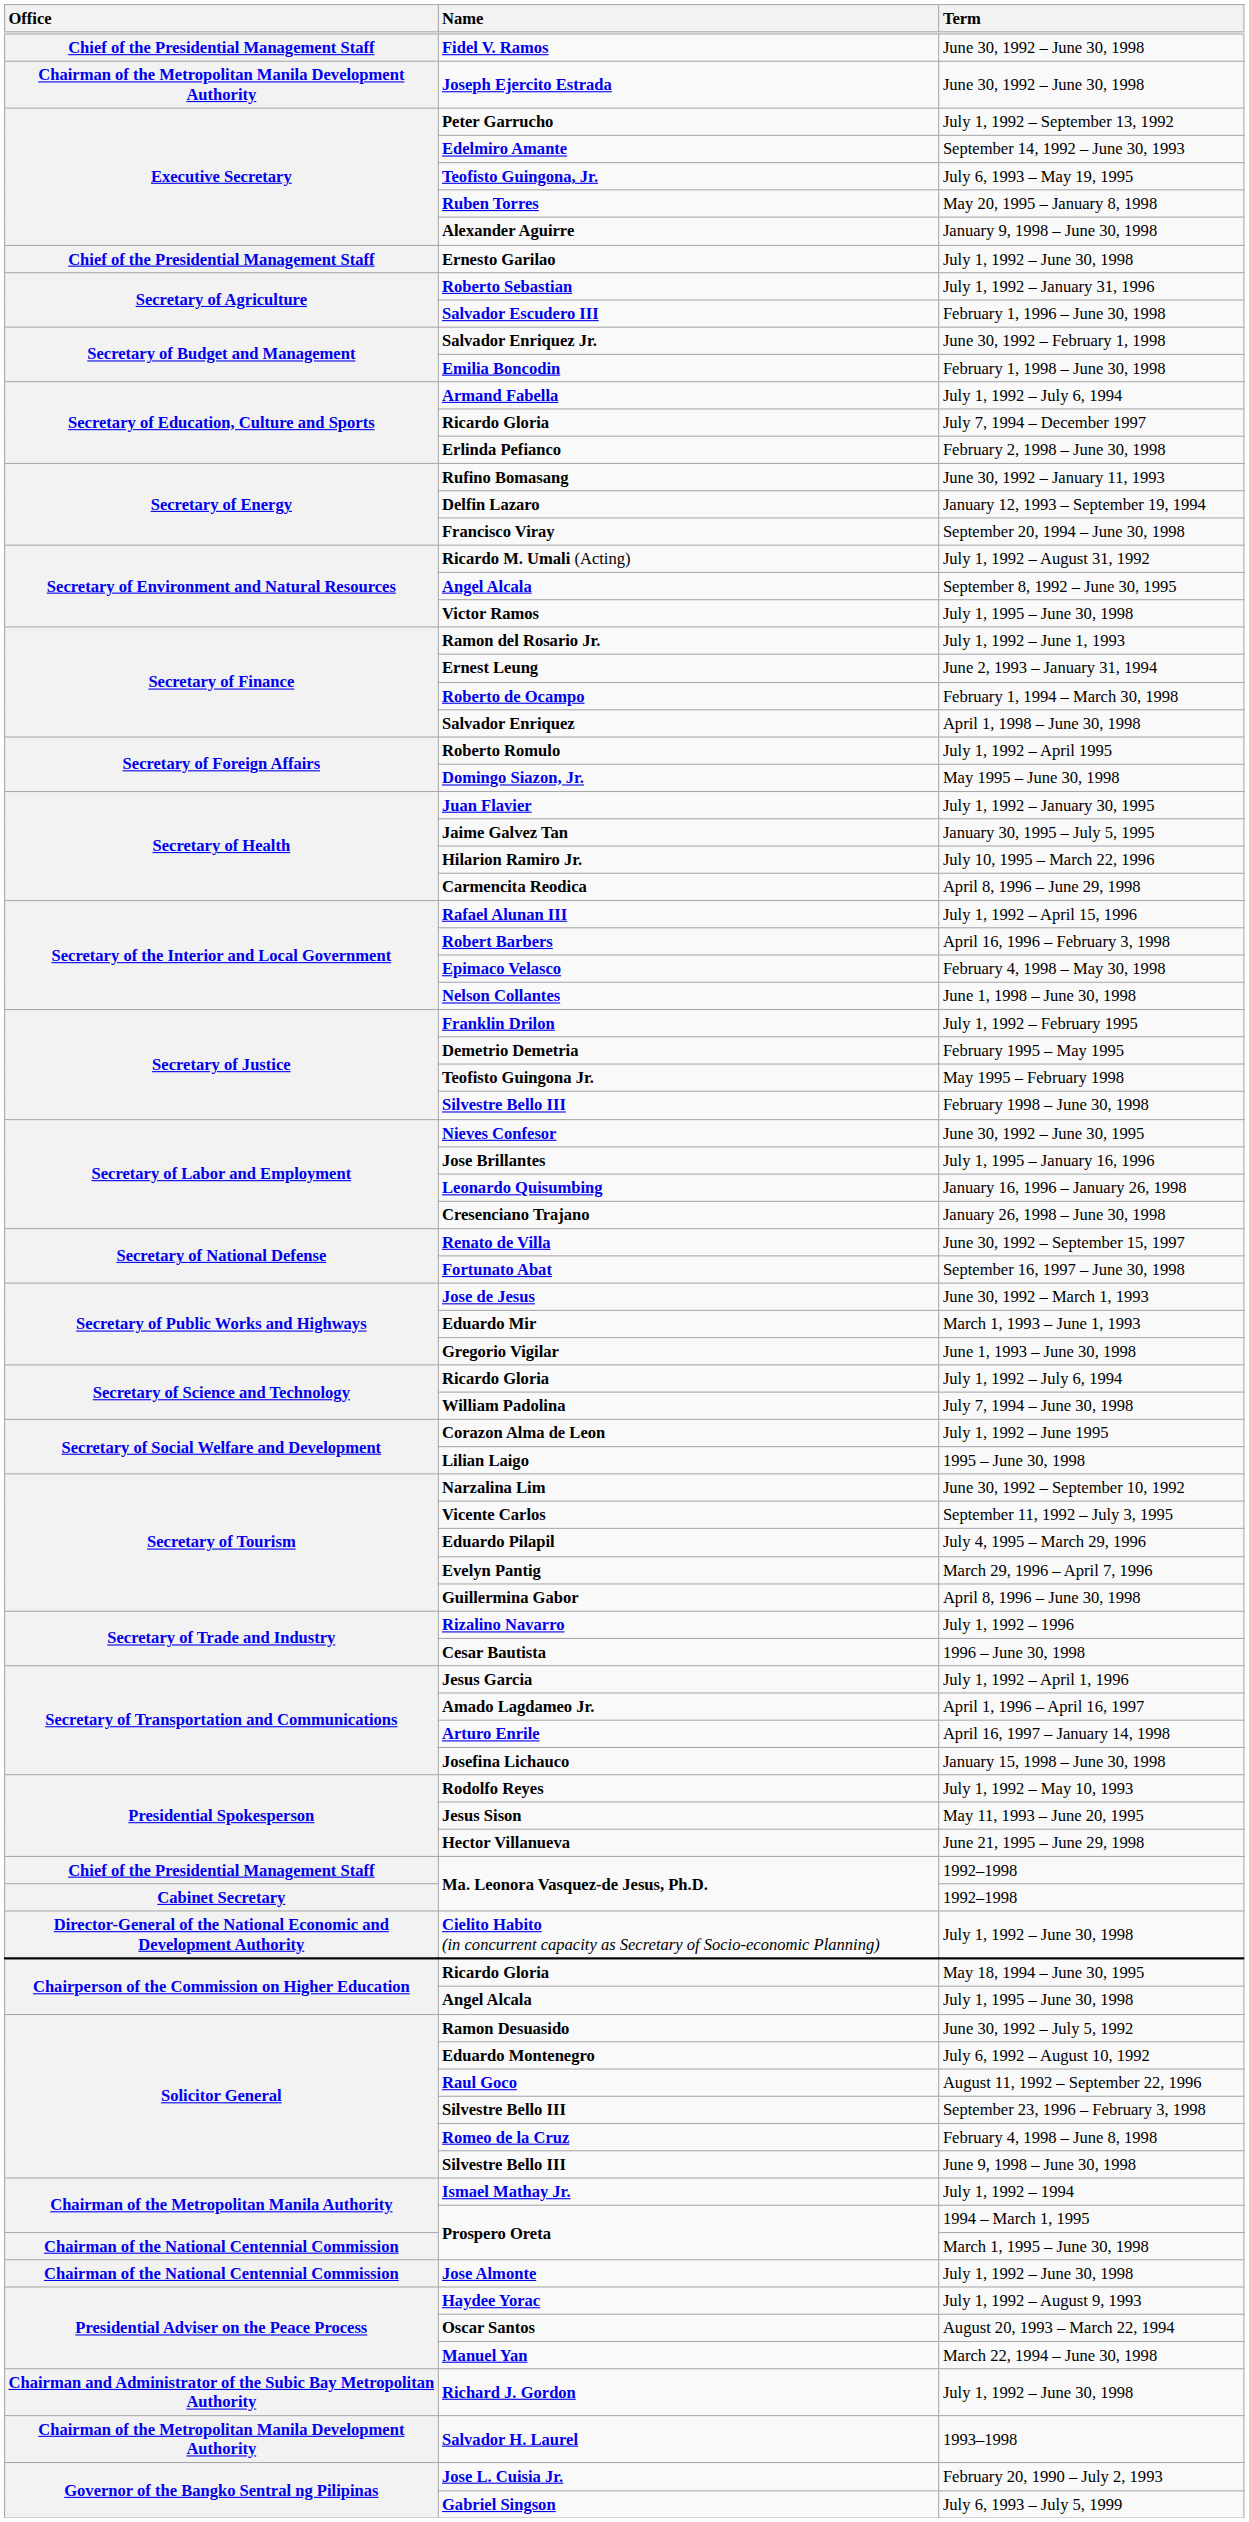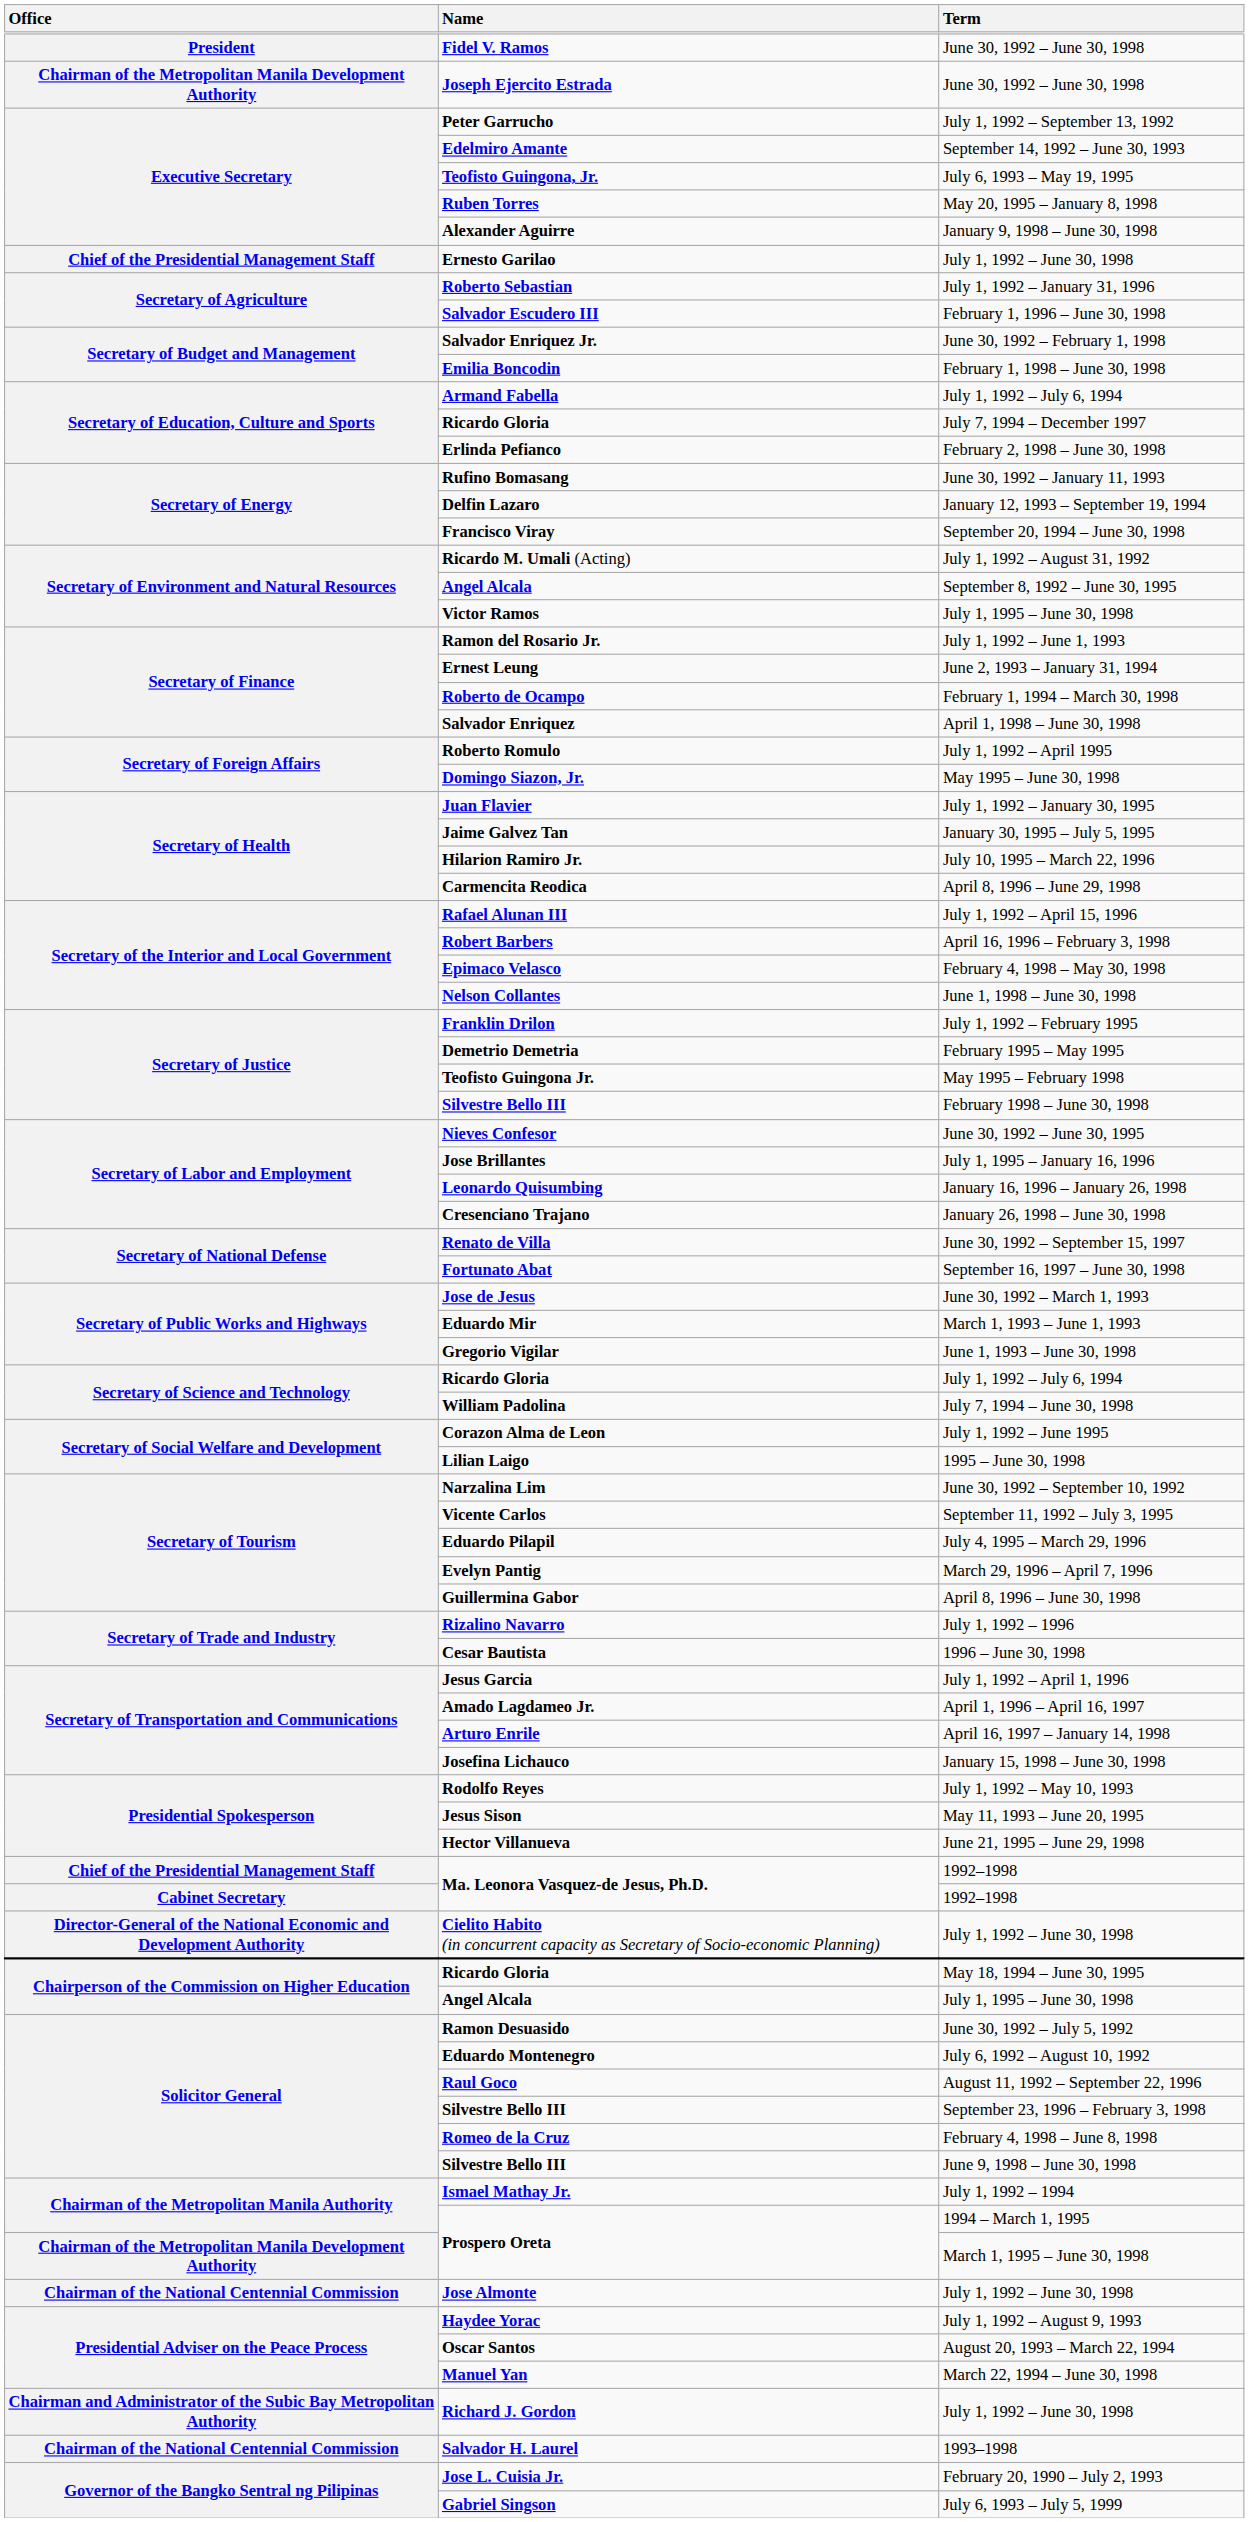 <table class="wikitable collapsible plainrowheaders toptextcells" style="width:90%; font-size:95%;">
 <tr style="border-bottom-style:double;">
 <th scope="col" style="text-align:left; width:35%;">Office</th>
 <th scope="col" style="text-align:left;">Name</th>
 <th scope="col" style="text-align:left;">Term</th>
 </tr>
 <tr>
-<th scope="row"><a href='#'>Chief of the Presidential Management Staff</a></th>
+<th scope="row"><a href='#'>President</a></th>
 <td><strong><a href='#'>Fidel V. Ramos</a></strong></td>
 <td>June 30, 1992 – June 30, 1998</td>
 </tr>
 <tr>
 <th scope="row"><a href='#'>Chairman of the Metropolitan Manila Development Authority</a></th>
 <td><strong><a href='#'>Joseph Ejercito Estrada</a></strong></td>
 <td>June 30, 1992 – June 30, 1998</td>
 </tr>
 <tr>
 <th scope="row" rowspan="5"><a href='#'>Executive Secretary</a></th>
 <td><strong>Peter Garrucho</strong></td>
 <td>July 1, 1992 – September 13, 1992</td>
 </tr>
 <tr>
 <td><strong><a href='#'>Edelmiro Amante</a></strong></td>
 <td>September 14, 1992 – June 30, 1993</td>
 </tr>
 <tr>
 <td><strong><a href='#'>Teofisto Guingona, Jr.</a></strong></td>
 <td>July 6, 1993 – May 19, 1995</td>
 </tr>
 <tr>
 <td><strong><a href='#'>Ruben Torres</a></strong></td>
 <td>May 20, 1995 – January 8, 1998</td>
 </tr>
 <tr>
 <td><strong>Alexander Aguirre</strong></td>
 <td>January 9, 1998 – June 30, 1998</td>
 </tr>
 <tr>
 <th scope="row"><a href='#'>Chief of the Presidential Management Staff</a></th>
 <td><strong>Ernesto Garilao</strong></td>
 <td>July 1, 1992 – June 30, 1998</td>
 </tr>
 <tr>
 <th scope="row" rowspan="2"><a href='#'>Secretary of Agriculture</a></th>
 <td><strong><a href='#'>Roberto Sebastian</a></strong></td>
 <td>July 1, 1992 – January 31, 1996</td>
 </tr>
 <tr>
 <td><strong><a href='#'>Salvador Escudero III</a></strong></td>
 <td>February 1, 1996 – June 30, 1998</td>
 </tr>
 <tr>
 <th scope="row" rowspan="2"><a href='#'>Secretary of Budget and Management</a></th>
 <td><strong>Salvador Enriquez Jr.</strong></td>
 <td>June 30, 1992 – February 1, 1998</td>
 </tr>
 <tr>
 <td><strong><a href='#'>Emilia Boncodin</a></strong></td>
 <td>February 1, 1998 – June 30, 1998</td>
 </tr>
 <tr>
 <th scope="row" rowspan="3"><a href='#'>Secretary of Education, Culture and Sports</a></th>
 <td><strong><a href='#'>Armand Fabella</a></strong></td>
 <td>July 1, 1992 – July 6, 1994</td>
 </tr>
 <tr>
 <td><strong>Ricardo Gloria</strong></td>
 <td>July 7, 1994 – December 1997</td>
 </tr>
 <tr>
 <td><strong>Erlinda Pefianco</strong></td>
 <td>February 2, 1998 – June 30, 1998</td>
 </tr>
 <tr>
 <th scope="row" rowspan="3"><a href='#'>Secretary of Energy</a></th>
 <td><strong>Rufino Bomasang</strong></td>
 <td>June 30, 1992 – January 11, 1993</td>
 </tr>
 <tr>
 <td><strong>Delfin Lazaro</strong></td>
 <td>January 12, 1993 – September 19, 1994</td>
 </tr>
 <tr>
 <td><strong>Francisco Viray</strong></td>
 <td>September 20, 1994 – June 30, 1998</td>
 </tr>
 <tr>
 <th scope="row" rowspan="3"><a href='#'>Secretary of Environment and Natural Resources</a></th>
 <td><strong>Ricardo M. Umali</strong> (Acting)</td>
 <td>July 1, 1992 – August 31, 1992</td>
 </tr>
 <tr>
 <td><strong><a href='#'>Angel Alcala</a></strong></td>
 <td>September 8, 1992 – June 30, 1995</td>
 </tr>
 <tr>
 <td><strong>Victor Ramos</strong></td>
 <td>July 1, 1995 – June 30, 1998</td>
 </tr>
 <tr>
 <th scope="row" rowspan="4"><a href='#'>Secretary of Finance</a></th>
 <td><strong>Ramon del Rosario Jr.</strong></td>
 <td>July 1, 1992 – June 1, 1993</td>
 </tr>
 <tr>
 <td><strong>Ernest Leung</strong></td>
 <td>June 2, 1993 – January 31, 1994</td>
 </tr>
 <tr>
 <td><strong><a href='#'>Roberto de Ocampo</a></strong></td>
 <td>February 1, 1994 – March 30, 1998</td>
 </tr>
 <tr>
 <td><strong>Salvador Enriquez</strong></td>
 <td>April 1, 1998 – June 30, 1998</td>
 </tr>
 <tr>
 <th scope="row" rowspan="2"><a href='#'>Secretary of Foreign Affairs</a></th>
 <td><strong>Roberto Romulo</strong></td>
 <td>July 1, 1992 – April 1995</td>
 </tr>
 <tr>
 <td><strong><a href='#'>Domingo Siazon, Jr.</a></strong></td>
 <td>May 1995 – June 30, 1998</td>
 </tr>
 <tr>
 <th scope="row" rowspan="4"><a href='#'>Secretary of Health</a></th>
 <td><strong><a href='#'>Juan Flavier</a></strong></td>
 <td>July 1, 1992 – January 30, 1995</td>
 </tr>
 <tr>
 <td><strong>Jaime Galvez Tan</strong></td>
 <td>January 30, 1995 – July 5, 1995</td>
 </tr>
 <tr>
 <td><strong>Hilarion Ramiro Jr.</strong></td>
 <td>July 10, 1995 – March 22, 1996</td>
 </tr>
 <tr>
 <td><strong>Carmencita Reodica</strong></td>
 <td>April 8, 1996 – June 29, 1998</td>
 </tr>
 <tr>
 <th scope="row" rowspan="4"><a href='#'>Secretary of the Interior and Local Government</a></th>
 <td><strong><a href='#'>Rafael Alunan III</a></strong></td>
 <td>July 1, 1992 – April 15, 1996</td>
 </tr>
 <tr>
 <td><strong><a href='#'>Robert Barbers</a></strong></td>
 <td>April 16, 1996 – February 3, 1998</td>
 </tr>
 <tr>
 <td><strong><a href='#'>Epimaco Velasco</a></strong></td>
 <td>February 4, 1998 – May 30, 1998</td>
 </tr>
 <tr>
 <td><strong><a href='#'>Nelson Collantes</a></strong></td>
 <td>June 1, 1998 – June 30, 1998</td>
 </tr>
 <tr>
 <th scope="row" rowspan="4"><a href='#'>Secretary of Justice</a></th>
 <td><strong><a href='#'>Franklin Drilon</a></strong></td>
 <td>July 1, 1992 – February 1995</td>
 </tr>
 <tr>
 <td><strong>Demetrio Demetria</strong></td>
 <td>February 1995 – May 1995</td>
 </tr>
 <tr>
 <td><strong>Teofisto Guingona Jr.</strong></td>
 <td>May 1995 – February 1998</td>
 </tr>
 <tr>
 <td><strong><a href='#'>Silvestre Bello III</a></strong></td>
 <td>February 1998 – June 30, 1998</td>
 </tr>
 <tr>
 <th scope="row" rowspan="4"><a href='#'>Secretary of Labor and Employment</a></th>
 <td><strong><a href='#'>Nieves Confesor</a></strong></td>
 <td>June 30, 1992 – June 30, 1995</td>
 </tr>
 <tr>
 <td><strong>Jose Brillantes</strong></td>
 <td>July 1, 1995 – January 16, 1996</td>
 </tr>
 <tr>
 <td><strong><a href='#'>Leonardo Quisumbing</a></strong></td>
 <td>January 16, 1996 – January 26, 1998</td>
 </tr>
 <tr>
 <td><strong>Cresenciano Trajano</strong></td>
 <td>January 26, 1998 – June 30, 1998</td>
 </tr>
 <tr>
 <th scope="row" rowspan="2"><a href='#'>Secretary of National Defense</a></th>
 <td><strong><a href='#'>Renato de Villa</a></strong></td>
 <td>June 30, 1992 – September 15, 1997</td>
 </tr>
 <tr>
 <td><strong><a href='#'>Fortunato Abat</a></strong></td>
 <td>September 16, 1997 – June 30, 1998</td>
 </tr>
 <tr>
 <th scope="row" rowspan="3"><a href='#'>Secretary of Public Works and Highways</a></th>
 <td><strong><a href='#'>Jose de Jesus</a></strong></td>
 <td>June 30, 1992 – March 1, 1993</td>
 </tr>
 <tr>
 <td><strong>Eduardo Mir</strong></td>
 <td>March 1, 1993 – June 1, 1993</td>
 </tr>
 <tr>
 <td><strong>Gregorio Vigilar</strong></td>
 <td>June 1, 1993 – June 30, 1998</td>
 </tr>
 <tr>
 <th scope="row" rowspan="2"><a href='#'>Secretary of Science and Technology</a></th>
 <td><strong>Ricardo Gloria</strong></td>
 <td>July 1, 1992 – July 6, 1994</td>
 </tr>
 <tr>
 <td><strong>William Padolina</strong></td>
 <td>July 7, 1994 – June 30, 1998</td>
 </tr>
 <tr>
 <th scope="row" rowspan="2"><a href='#'>Secretary of Social Welfare and Development</a></th>
 <td><strong>Corazon Alma de Leon</strong></td>
 <td>July 1, 1992 – June 1995</td>
 </tr>
 <tr>
 <td><strong>Lilian Laigo</strong></td>
 <td>1995 – June 30, 1998</td>
 </tr>
 <tr>
 <th scope="row" rowspan="5"><a href='#'>Secretary of Tourism</a></th>
 <td><strong>Narzalina Lim</strong></td>
 <td>June 30, 1992 – September 10, 1992</td>
 </tr>
 <tr>
 <td><strong>Vicente Carlos</strong></td>
 <td>September 11, 1992 – July 3, 1995</td>
 </tr>
 <tr>
 <td><strong>Eduardo Pilapil</strong></td>
 <td>July 4, 1995 – March 29, 1996</td>
 </tr>
 <tr>
 <td><strong>Evelyn Pantig</strong></td>
 <td>March 29, 1996 – April 7, 1996</td>
 </tr>
 <tr>
 <td><strong>Guillermina Gabor</strong></td>
 <td>April 8, 1996 – June 30, 1998</td>
 </tr>
 <tr>
 <th scope="row" rowspan="2"><a href='#'>Secretary of Trade and Industry</a></th>
 <td><strong><a href='#'>Rizalino Navarro</a></strong></td>
 <td>July 1, 1992 – 1996</td>
 </tr>
 <tr>
 <td><strong>Cesar Bautista</strong></td>
 <td>1996 – June 30, 1998</td>
 </tr>
 <tr>
 <th scope="row" rowspan="4"><a href='#'>Secretary of Transportation and Communications</a></th>
 <td><strong>Jesus Garcia</strong></td>
 <td>July 1, 1992 – April 1, 1996</td>
 </tr>
 <tr>
 <td><strong>Amado Lagdameo Jr.</strong></td>
 <td>April 1, 1996 – April 16, 1997</td>
 </tr>
 <tr>
 <td><strong><a href='#'>Arturo Enrile</a></strong></td>
 <td>April 16, 1997 – January 14, 1998</td>
 </tr>
 <tr>
 <td><strong>Josefina Lichauco</strong></td>
 <td>January 15, 1998 – June 30, 1998</td>
 </tr>
 <tr>
 <th scope="row" rowspan="3"><a href='#'>Presidential Spokesperson</a></th>
 <td><strong>Rodolfo Reyes</strong></td>
 <td>July 1, 1992 – May 10, 1993</td>
 </tr>
 <tr>
 <td><strong>Jesus Sison</strong></td>
 <td>May 11, 1993 – June 20, 1995</td>
 </tr>
 <tr>
 <td><strong>Hector Villanueva</strong></td>
 <td>June 21, 1995 – June 29, 1998</td>
 </tr>
 <tr>
 <th scope="row"><a href='#'>Chief of the Presidential Management Staff</a></th>
 <td rowspan="2"><strong>Ma. Leonora Vasquez-de Jesus, Ph.D.</strong></td>
 <td>1992–1998</td>
 </tr>
 <tr>
 <th scope="row"><a href='#'>Cabinet Secretary</a></th>
 <td>1992–1998</td>
 </tr>
 <tr>
 <th scope="row"><a href='#'>Director-General of the National Economic and Development Authority</a></th>
 <td><strong><a href='#'>Cielito Habito</a></strong><br><em>(in concurrent capacity as Secretary of Socio-economic Planning)</em></td>
 <td>July 1, 1992 – June 30, 1998</td>
 </tr>
 <tr style="border-top:2px solid #000;">
 <th scope="row" rowspan="2"><a href='#'>Chairperson of the Commission on Higher Education</a></th>
 <td><strong>Ricardo Gloria</strong></td>
 <td>May 18, 1994 – June 30, 1995</td>
 </tr>
 <tr>
 <td><strong>Angel Alcala</strong></td>
 <td>July 1, 1995 – June 30, 1998</td>
 </tr>
 <tr>
 <th scope="row" rowspan="6"><a href='#'>Solicitor General</a></th>
 <td><strong>Ramon Desuasido</strong></td>
 <td>June 30, 1992 – July 5, 1992</td>
 </tr>
 <tr>
 <td><strong>Eduardo Montenegro</strong></td>
 <td>July 6, 1992 – August 10, 1992</td>
 </tr>
 <tr>
 <td><strong><a href='#'>Raul Goco</a></strong></td>
 <td>August 11, 1992 – September 22, 1996</td>
 </tr>
 <tr>
 <td><strong>Silvestre Bello III</strong></td>
 <td>September 23, 1996 – February 3, 1998</td>
 </tr>
 <tr>
 <td><strong><a href='#'>Romeo de la Cruz</a></strong></td>
 <td>February 4, 1998 – June 8, 1998</td>
 </tr>
 <tr>
 <td><strong>Silvestre Bello III</strong></td>
 <td>June 9, 1998 – June 30, 1998</td>
 </tr>
 <tr>
 <th scope="row" rowspan="2"><a href='#'>Chairman of the Metropolitan Manila Authority</a></th>
 <td><strong><a href='#'>Ismael Mathay Jr.</a></strong></td>
 <td>July 1, 1992 – 1994</td>
 </tr>
 <tr>
 <td rowspan="2"><strong>Prospero Oreta</strong></td>
 <td>1994 – March 1, 1995</td>
 </tr>
 <tr>
-<th scope="row"><a href='#'>Chairman of the National Centennial Commission</a></th>
+<th scope="row"><a href='#'>Chairman of the Metropolitan Manila Development Authority</a></th>
 <td>March 1, 1995 – June 30, 1998</td>
 </tr>
 <tr>
 <th scope="row"><a href='#'>Chairman of the National Centennial Commission</a></th>
 <td><strong><a href='#'>Jose Almonte</a></strong></td>
 <td>July 1, 1992 – June 30, 1998</td>
 </tr>
 <tr>
 <th scope="row" rowspan="3"><a href='#'>Presidential Adviser on the Peace Process</a></th>
 <td><strong><a href='#'>Haydee Yorac</a></strong></td>
 <td>July 1, 1992 – August 9, 1993</td>
 </tr>
 <tr>
 <td><strong>Oscar Santos</strong></td>
 <td>August 20, 1993 – March 22, 1994</td>
 </tr>
 <tr>
 <td><strong><a href='#'>Manuel Yan</a></strong></td>
 <td>March 22, 1994 – June 30, 1998</td>
 </tr>
 <tr>
 <th scope="row"><a href='#'>Chairman and Administrator of the Subic Bay Metropolitan Authority</a></th>
 <td><strong><a href='#'>Richard J. Gordon</a></strong></td>
 <td>July 1, 1992 – June 30, 1998</td>
 </tr>
 <tr>
-<th scope="row"><a href='#'>Chairman of the Metropolitan Manila Development Authority</a></th>
+<th scope="row"><a href='#'>Chairman of the National Centennial Commission</a></th>
 <td><strong><a href='#'>Salvador H. Laurel</a></strong></td>
 <td>1993–1998</td>
 </tr>
 <tr>
 <th scope="row" rowspan="2"><a href='#'>Governor of the Bangko Sentral ng Pilipinas</a></th>
 <td><strong><a href='#'>Jose L. Cuisia Jr.</a></strong></td>
 <td>February 20, 1990 – July 2, 1993</td>
 </tr>
 <tr>
 <td><strong><a href='#'>Gabriel Singson</a></strong></td>
 <td>July 6, 1993 – July 5, 1999</td>
 </tr>
 </table>
